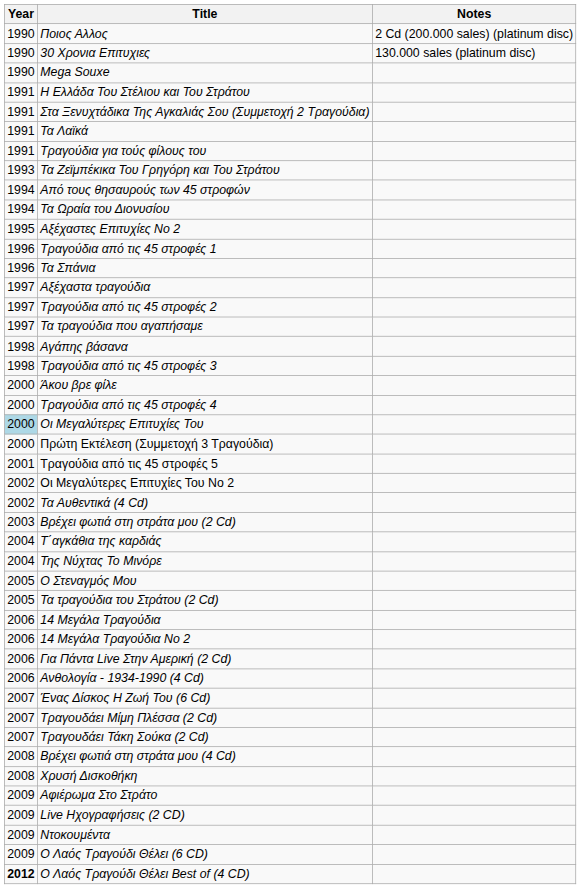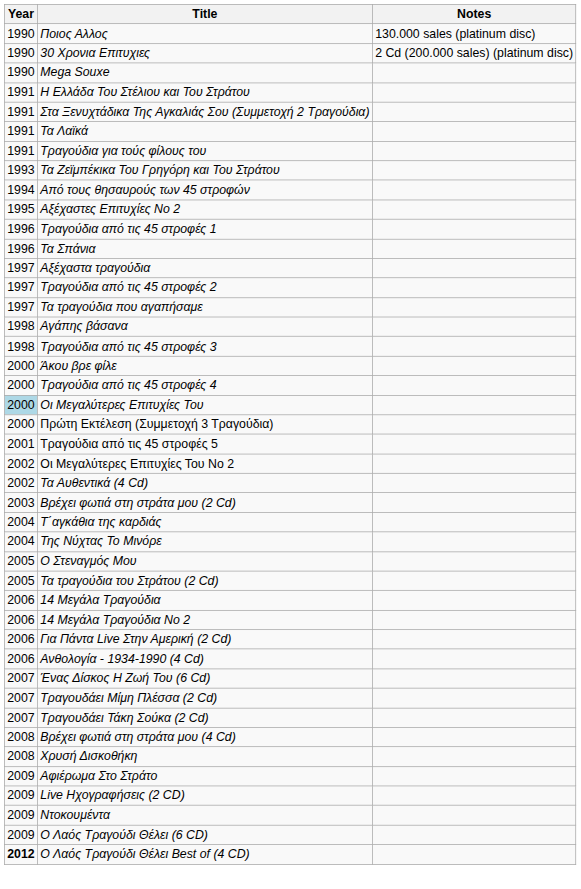 <table class="wikitable">
 <tr>
 <th>Year</th>
 <th>Title</th>
 <th>Notes</th>
 </tr>
 <tr>
 <td>1990</td>
 <td><em>Ποιος Αλλος</em></td>
-<td>2 Cd (200.000 sales) (platinum disc)</td>
+<td>130.000 sales (platinum disc)</td>
 </tr>
 <tr>
 <td>1990</td>
 <td><em>30 Χρονια Επιτυχιες</em></td>
-<td>130.000 sales (platinum disc)</td>
+<td>2 Cd (200.000 sales) (platinum disc)</td>
 </tr>
 <tr>
 <td>1990</td>
 <td><em>Mega Souxe</em></td>
 <td></td>
 </tr>
 <tr>
 <td>1991</td>
 <td><em>Η Ελλάδα Του Στέλιου και Του Στράτου</em></td>
 <td></td>
 </tr>
 <tr>
 <td>1991</td>
 <td><em>Στα Ξενυχτάδικα Της Αγκαλιάς Σου (Συμμετοχή 2 Τραγούδια)</em></td>
 <td></td>
 </tr>
 <tr>
 <td>1991</td>
 <td><em>Τα Λαϊκά</em></td>
 <td></td>
 </tr>
 <tr>
 <td>1991</td>
 <td><em>Τραγούδια για τούς φίλους του</em></td>
 <td></td>
 </tr>
 <tr>
 <td>1993</td>
 <td><em>Τα Ζεϊμπέκικα Του Γρηγόρη και Του Στράτου</em></td>
 <td></td>
 </tr>
 <tr>
 <td>1994</td>
 <td><em>Από τους θησαυρούς των 45 στροφών</em></td>
-<td></td>
-</tr>
-<tr>
-<td>1994</td>
-<td><em>Τα Ωραία του Διονυσίου</em></td>
 <td></td>
 </tr>
 <tr>
 <td>1995</td>
 <td><em>Αξέχαστες Επιτυχίες Νο 2</em></td>
 <td></td>
 </tr>
 <tr>
 <td>1996</td>
 <td><em>Τραγούδια από τις 45 στροφές 1</em></td>
 <td></td>
 </tr>
 <tr>
 <td>1996</td>
 <td><em>Τα Σπάνια</em></td>
 <td></td>
 </tr>
 <tr>
 <td>1997</td>
 <td><em>Αξέχαστα τραγούδια</em></td>
 <td></td>
 </tr>
 <tr>
 <td>1997</td>
 <td><em>Τραγούδια από τις 45 στροφές 2</em></td>
 <td></td>
 </tr>
 <tr>
 <td>1997</td>
 <td><em>Τα τραγούδια που αγαπήσαμε</em></td>
 <td></td>
 </tr>
 <tr>
 <td>1998</td>
 <td><em>Αγάπης βάσανα</em></td>
 <td></td>
 </tr>
 <tr>
 <td>1998</td>
 <td><em>Τραγούδια από τις 45 στροφές 3</em></td>
 <td></td>
 </tr>
 <tr>
 <td>2000</td>
 <td><em>Άκου βρε φίλε</em></td>
 <td></td>
 </tr>
 <tr>
 <td>2000</td>
 <td><em>Τραγούδια από τις 45 στροφές 4</em></td>
 <td></td>
 </tr>
 <tr>
 <td style="background: lightblue;">2000</td>
 <td><em>Οι Μεγαλύτερες Επιτυχίες Του</em></td>
 <td></td>
 </tr>
 <tr>
 <td>2000</td>
 <td>Πρώτη Εκτέλεση (Συμμετοχή 3 Τραγούδια)</td>
 <td></td>
 </tr>
 <tr>
 <td>2001</td>
 <td>Τραγούδια από τις 45 στροφές 5</td>
 <td></td>
 </tr>
 <tr>
 <td>2002</td>
 <td>Οι Μεγαλύτερες Επιτυχίες Του Νο 2</td>
 <td></td>
 </tr>
 <tr>
 <td>2002</td>
 <td><em>Τα Αυθεντικά (4 Cd)</em></td>
 <td></td>
 </tr>
 <tr>
 <td>2003</td>
 <td><em>Βρέχει φωτιά στη στράτα μου (2 Cd)</em></td>
 <td></td>
 </tr>
 <tr>
 <td>2004</td>
 <td><em>Τ΄αγκάθια της καρδιάς</em></td>
 <td></td>
 </tr>
 <tr>
 <td>2004</td>
 <td><em>Της Νύχτας Το Μινόρε</em></td>
 <td></td>
 </tr>
 <tr>
 <td>2005</td>
 <td><em>Ο Στεναγμός Μου</em></td>
 <td></td>
 </tr>
 <tr>
 <td>2005</td>
 <td><em>Τα τραγούδια του Στράτου (2 Cd)</em></td>
 <td></td>
 </tr>
 <tr>
 <td>2006</td>
 <td><em>14 Μεγάλα Τραγούδια</em></td>
 <td></td>
 </tr>
 <tr>
 <td>2006</td>
 <td><em>14 Μεγάλα Τραγούδια Νο 2</em></td>
 <td></td>
 </tr>
 <tr>
 <td>2006</td>
 <td><em>Για Πάντα Live Στην Αμερική (2 Cd)</em></td>
 <td></td>
 </tr>
 <tr>
 <td>2006</td>
 <td><em>Ανθολογία - 1934-1990 (4 Cd)</em></td>
 <td></td>
 </tr>
 <tr>
 <td>2007</td>
 <td><em>Ένας Δίσκος Η Ζωή Του (6 Cd)</em></td>
 <td></td>
 </tr>
 <tr>
 <td>2007</td>
 <td><em>Τραγουδάει Μίμη Πλέσσα (2 Cd)</em></td>
 <td></td>
 </tr>
 <tr>
 <td>2007</td>
 <td><em>Τραγουδάει Τάκη Σούκα (2 Cd)</em></td>
 <td></td>
 </tr>
 <tr>
 <td>2008</td>
 <td><em>Βρέχει φωτιά στη στράτα μου (4 Cd)</em></td>
 <td></td>
 </tr>
 <tr>
 <td>2008</td>
 <td><em>Χρυσή Δισκοθήκη</em></td>
 <td></td>
 </tr>
 <tr>
 <td>2009</td>
 <td><em>Αφιέρωμα Στο Στράτο</em></td>
 <td></td>
 </tr>
 <tr>
 <td>2009</td>
 <td><em>Live Ηχογραφήσεις (2 CD)</em></td>
 <td></td>
 </tr>
 <tr>
 <td>2009</td>
 <td><em>Ντοκουμέντα</em></td>
 <td></td>
 </tr>
 <tr>
 <td>2009</td>
 <td><em>Ο Λαός Τραγούδι Θέλει (6 CD)</em></td>
 <td></td>
 </tr>
 <tr>
 <td><strong>2012</strong></td>
 <td><em>Ο Λαός Τραγούδι Θέλει Best of (4 CD)</em></td>
 </tr>
 </table>
